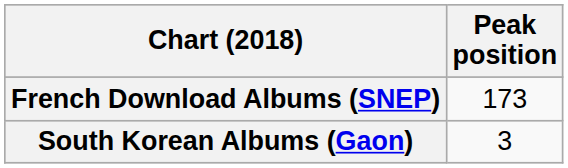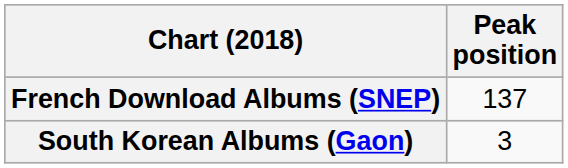 <table class="wikitable sortable plainrowheaders" style="text-align:center">
 <tr>
 <th scope="col">Chart (2018)</th>
 <th scope="col">Peak<br>position</th>
 </tr>
 <tr>
 <th scope="row">French Download Albums (<a href='#'>SNEP</a>)</th>
-<td>173</td>
+<td>137</td>
 </tr>
 <tr>
 <th scope="row">South Korean Albums (<a href='#'>Gaon</a>)</th>
 <td>3</td>
 </tr>
 </table>
